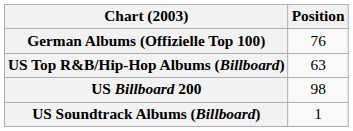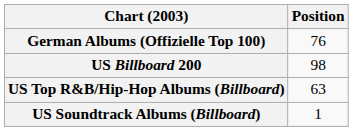 <table class="wikitable sortable plainrowheaders" style="text-align:center;">
 <tr>
 <th scope="col">Chart (2003)</th>
 <th scope="col">Position</th>
 </tr>
 <tr>
 <th scope="row">German Albums (Offizielle Top 100)</th>
 <td>76</td>
 </tr>
 <tr>
+<th scope="row">US <em>Billboard</em> 200</th>
+<td>98</td>
+</tr>
+<tr>
 <th scope="row">US Top R&B/Hip-Hop Albums (<em>Billboard</em>)</th>
 <td>63</td>
-</tr>
-<tr>
-<th scope="row">US <em>Billboard</em> 200</th>
-<td>98</td>
 </tr>
 <tr>
 <th scope="row">US Soundtrack Albums (<em>Billboard</em>)</th>
 <td>1</td>
 </tr>
 </table>
